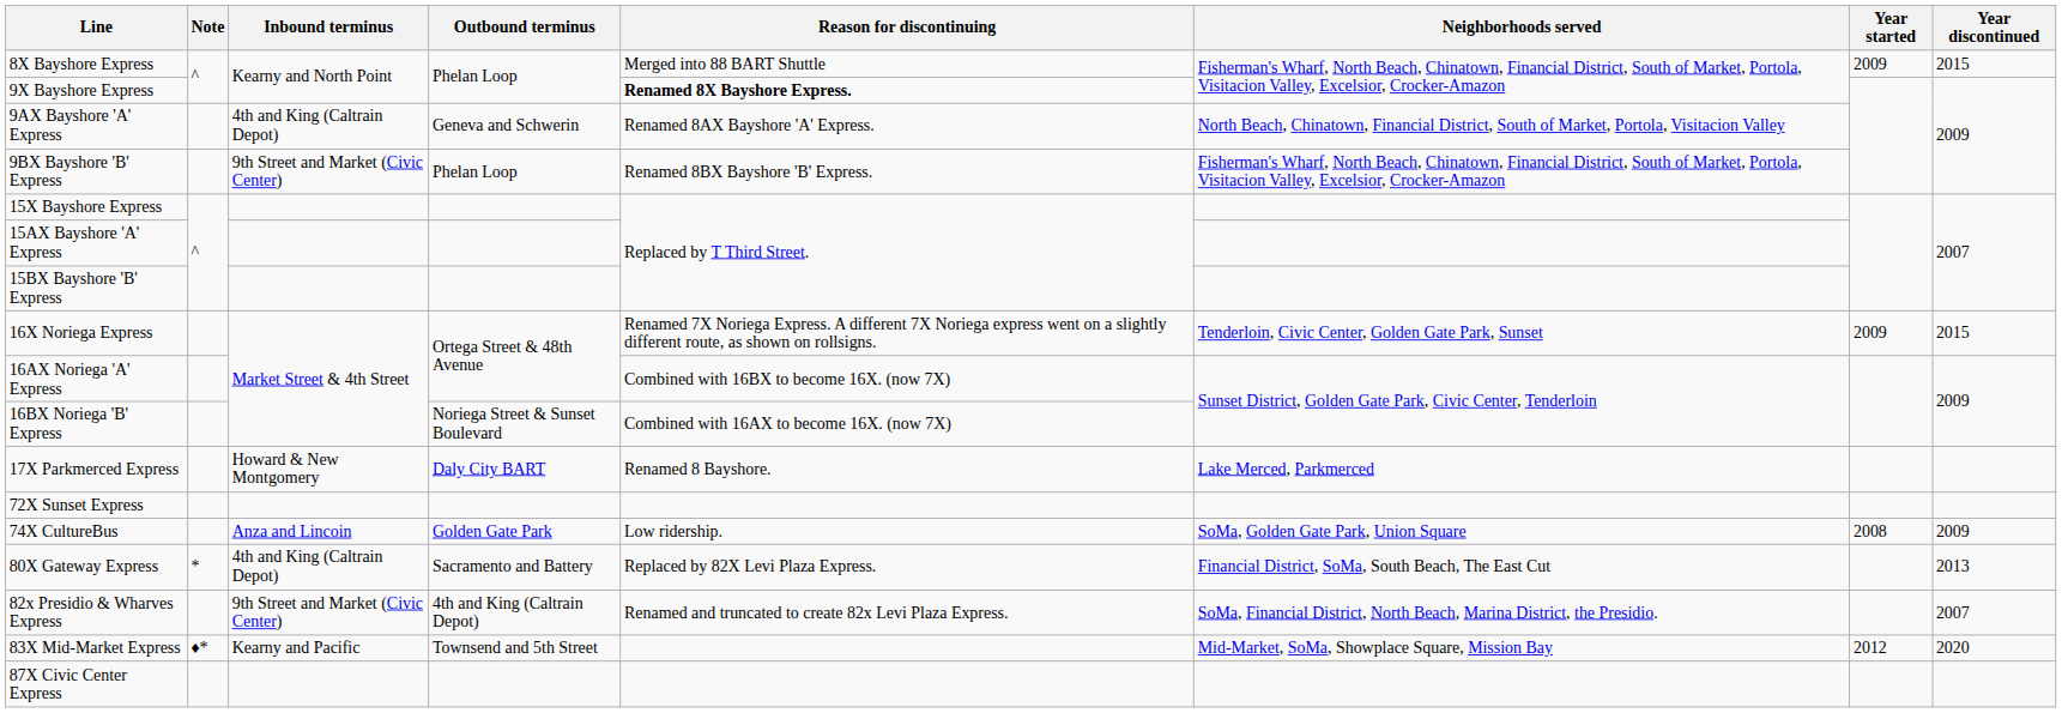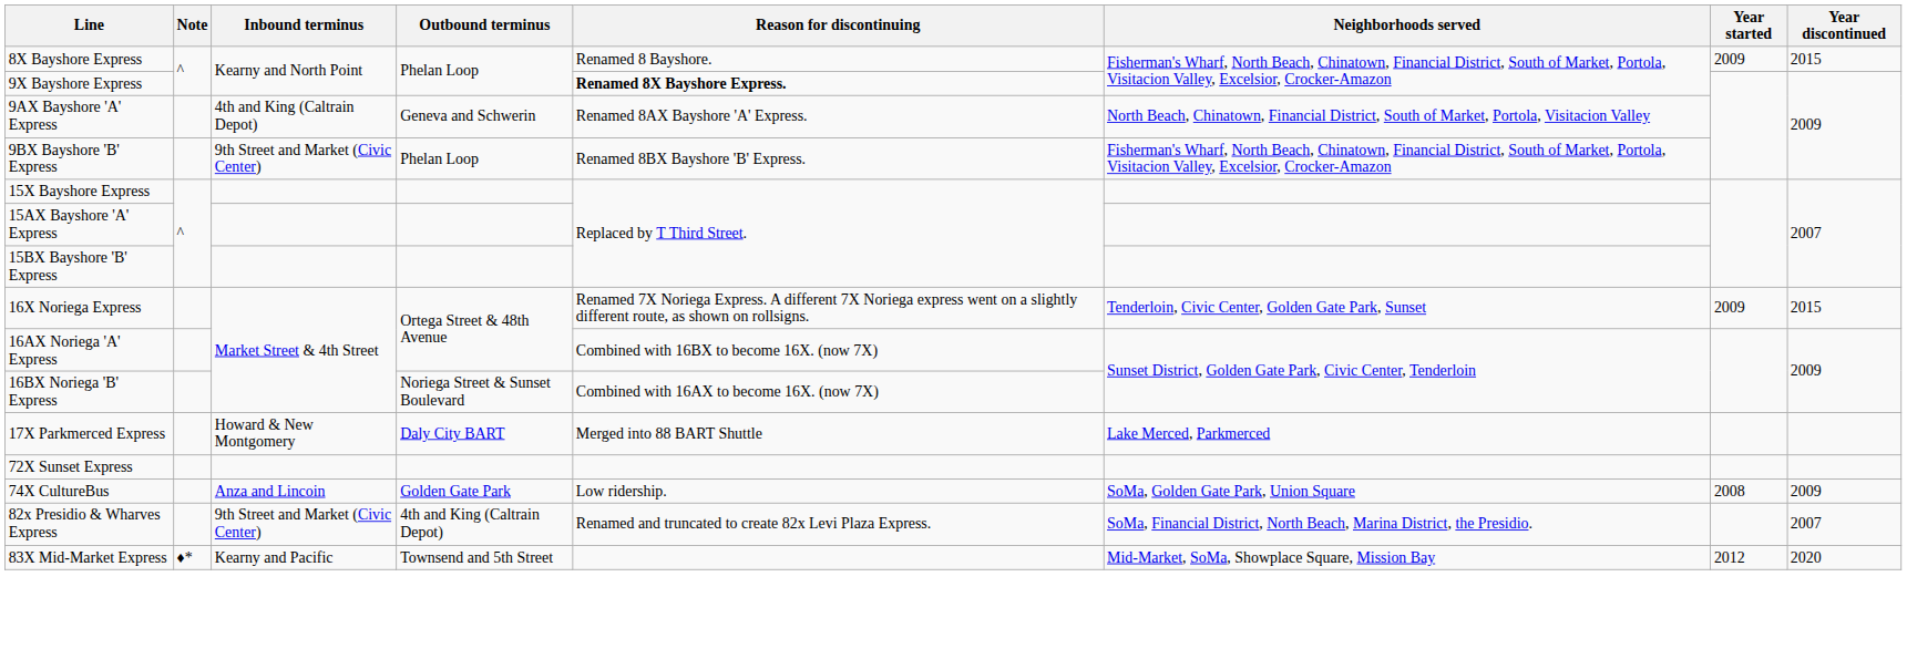 <table class="wikitable">
 <tr>
 <th>Line</th>
 <th>Note</th>
 <th>Inbound terminus</th>
 <th>Outbound terminus</th>
 <th class=unsortable>Reason for discontinuing</th>
 <th class=unsortable>Neighborhoods served</th>
 <th>Year started</th>
 <th>Year discontinued</th>
 </tr>
 <tr>
 <td>8X Bayshore Express</td>
 <td rowspan="2">^</td>
 <td rowspan="2">Kearny and North Point</td>
 <td rowspan="2">Phelan Loop</td>
-<td>Merged into 88 BART Shuttle</td>
+<td>Renamed 8 Bayshore.</td>
 <td rowspan="2"><a href='#'>Fisherman's Wharf</a>, <a href='#'>North Beach</a>, <a href='#'>Chinatown</a>, <a href='#'>Financial District</a>, <a href='#'>South of Market</a>, <a href='#'>Portola</a>, <a href='#'>Visitacion Valley</a>, <a href='#'>Excelsior</a>, <a href='#'>Crocker-Amazon</a></td>
 <td>2009</td>
 <td>2015</td>
 </tr>
 <tr>
 <td>9X Bayshore Express</td>
 <td><strong>Renamed 8X Bayshore Express.</strong></td>
 <td rowspan="3"></td>
 <td rowspan="3">2009</td>
 </tr>
 <tr>
 <td>9AX Bayshore 'A' Express</td>
 <td></td>
 <td>4th and King (Caltrain Depot)</td>
 <td>Geneva and Schwerin</td>
 <td>Renamed 8AX Bayshore 'A' Express.</td>
 <td><a href='#'>North Beach</a>, <a href='#'>Chinatown</a>, <a href='#'>Financial District</a>, <a href='#'>South of Market</a>, <a href='#'>Portola</a>, <a href='#'>Visitacion Valley</a></td>
 </tr>
 <tr>
 <td>9BX Bayshore 'B' Express</td>
 <td></td>
 <td>9th Street and Market (<a href='#'>Civic Center</a>)</td>
 <td>Phelan Loop</td>
 <td>Renamed 8BX Bayshore 'B' Express.</td>
 <td><a href='#'>Fisherman's Wharf</a>, <a href='#'>North Beach</a>, <a href='#'>Chinatown</a>, <a href='#'>Financial District</a>, <a href='#'>South of Market</a>, <a href='#'>Portola</a>, <a href='#'>Visitacion Valley</a>, <a href='#'>Excelsior</a>, <a href='#'>Crocker-Amazon</a></td>
 </tr>
 <tr>
 <td>15X Bayshore Express</td>
 <td rowspan="3">^</td>
 <td></td>
 <td></td>
 <td rowspan="3">Replaced by <a href='#'>T Third Street</a>.</td>
 <td></td>
 <td rowspan="3"></td>
 <td rowspan="3">2007</td>
 </tr>
 <tr>
 <td>15AX Bayshore 'A' Express</td>
 <td></td>
 <td></td>
 <td></td>
 </tr>
 <tr>
 <td>15BX Bayshore 'B' Express</td>
 <td></td>
 <td></td>
 <td></td>
 </tr>
 <tr>
 <td>16X Noriega Express</td>
 <td></td>
 <td rowspan="3"><a href='#'>Market Street</a>  & 4th Street</td>
 <td rowspan="2">Ortega Street & 48th Avenue</td>
 <td>Renamed 7X Noriega Express. A different 7X Noriega express went on a slightly different route, as shown on rollsigns.</td>
 <td><a href='#'>Tenderloin</a>, <a href='#'>Civic Center</a>, <a href='#'>Golden Gate Park</a>, <a href='#'>Sunset</a></td>
 <td>2009</td>
 <td>2015</td>
 </tr>
 <tr>
 <td>16AX Noriega 'A' Express</td>
 <td></td>
 <td>Combined with 16BX to become 16X. (now 7X)</td>
 <td rowspan="2"><a href='#'>Sunset District</a>, <a href='#'>Golden Gate Park</a>, <a href='#'>Civic Center</a>, <a href='#'>Tenderloin</a></td>
 <td rowspan="2"></td>
 <td rowspan="2">2009</td>
 </tr>
 <tr>
 <td>16BX Noriega 'B' Express</td>
 <td></td>
 <td>Noriega Street & Sunset Boulevard</td>
 <td>Combined with 16AX to become 16X. (now 7X)</td>
 </tr>
 <tr>
 <td>17X Parkmerced Express</td>
 <td></td>
 <td>Howard & New Montgomery</td>
 <td><a href='#'>Daly City BART</a></td>
-<td>Renamed 8 Bayshore.</td>
+<td>Merged into 88 BART Shuttle</td>
 <td><a href='#'>Lake Merced</a>, <a href='#'>Parkmerced</a></td>
 <td></td>
 <td></td>
 </tr>
 <tr>
 <td>72X Sunset Express</td>
 <td></td>
 <td></td>
 <td></td>
 <td></td>
 <td></td>
 <td></td>
 <td></td>
 </tr>
 <tr>
 <td>74X CultureBus</td>
 <td></td>
 <td><a href='#'>Anza and Lincoin</a></td>
 <td><a href='#'>Golden Gate Park</a></td>
 <td>Low ridership.</td>
 <td><a href='#'>SoMa</a>, <a href='#'>Golden Gate Park</a>, <a href='#'>Union Square</a></td>
 <td>2008</td>
 <td>2009</td>
 </tr>
 <tr>
-<td>80X Gateway Express</td>
-<td>*</td>
-<td>4th and King (Caltrain Depot)</td>
-<td>Sacramento and Battery</td>
-<td>Replaced by 82X Levi Plaza Express.</td>
-<td><a href='#'>Financial District</a>, <a href='#'>SoMa</a>, South Beach, The East Cut</td>
-<td></td>
-<td>2013</td>
-</tr>
-<tr>
 <td>82x Presidio & Wharves Express</td>
 <td></td>
 <td>9th Street and Market (<a href='#'>Civic Center</a>)</td>
 <td>4th and King (Caltrain Depot)</td>
 <td>Renamed and truncated to create 82x Levi Plaza Express.</td>
 <td><a href='#'>SoMa</a>, <a href='#'>Financial District</a>, <a href='#'>North Beach</a>, <a href='#'>Marina District</a>, <a href='#'>the Presidio</a>.</td>
 <td></td>
 <td>2007</td>
 </tr>
 <tr>
 <td>83X Mid-Market Express</td>
 <td>♦*</td>
 <td>Kearny and Pacific</td>
 <td>Townsend and 5th Street</td>
 <td></td>
 <td><a href='#'>Mid-Market</a>, <a href='#'>SoMa</a>, Showplace Square, <a href='#'>Mission Bay</a></td>
 <td>2012</td>
 <td>2020</td>
 </tr>
-<tr>
-<td>87X Civic Center Express</td>
-<td></td>
-<td></td>
-<td></td>
-<td></td>
-<td></td>
-<td></td>
-<td></td>
-</tr>
 </table>
